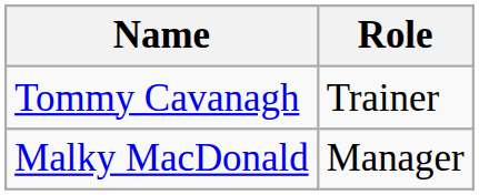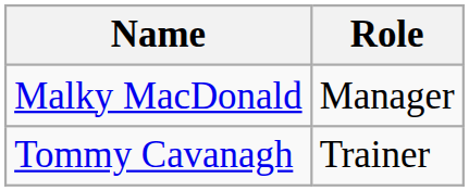 <table class="wikitable">
 <tr>
 <th>Name</th>
 <th>Role</th>
 </tr>
 <tr>
+<td> <a href='#'>Malky MacDonald</a></td>
+<td>Manager</td>
+</tr>
+<tr>
 <td> <a href='#'>Tommy Cavanagh</a></td>
 <td>Trainer</td>
 </tr>
-<tr>
-<td> <a href='#'>Malky MacDonald</a></td>
-<td>Manager</td>
-</tr>
 </table>
